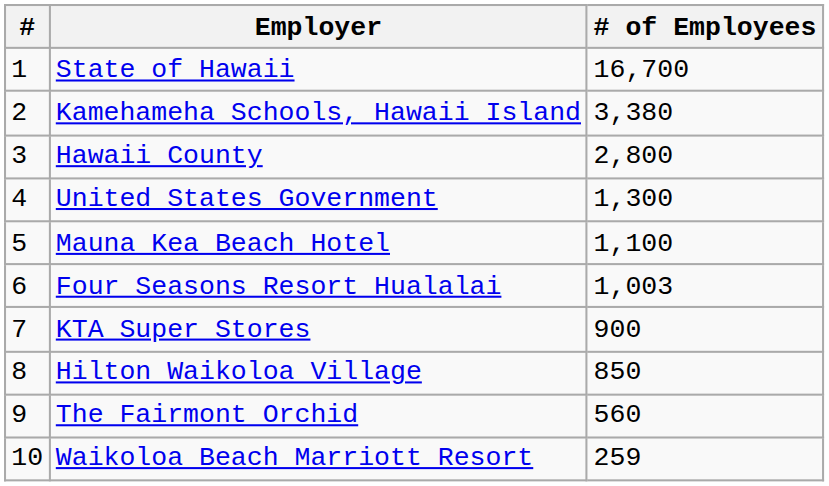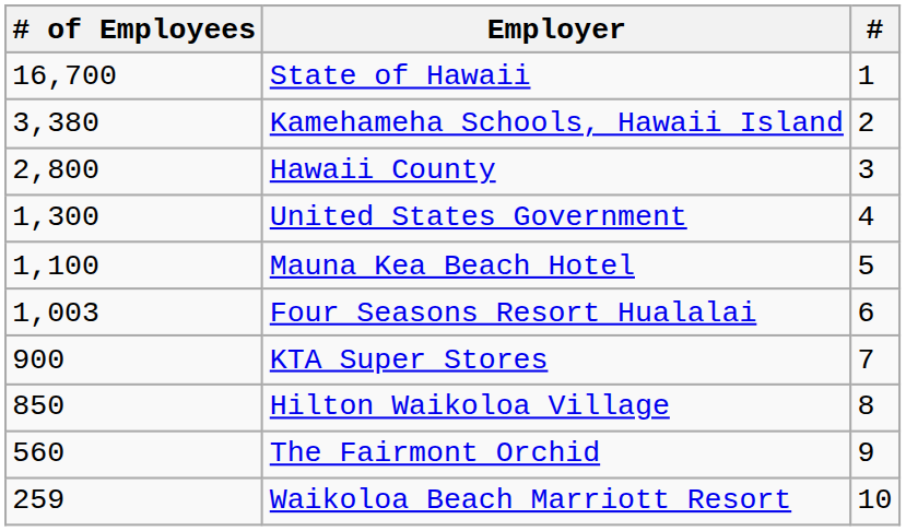 <table class="wikitable sortable" border="1">
 <tr>
+<th># of Employees</th>
+<th>Employer</th>
 <th>#</th>
-<th>Employer</th>
-<th># of Employees</th>
 </tr>
 <tr>
+<td>16,700</td>
+<td><a href='#'>State of Hawaii</a></td>
 <td>1</td>
-<td><a href='#'>State of Hawaii</a></td>
-<td>16,700</td>
 </tr>
 <tr>
+<td>3,380</td>
+<td><a href='#'>Kamehameha Schools, Hawaii Island</a></td>
 <td>2</td>
-<td><a href='#'>Kamehameha Schools, Hawaii Island</a></td>
-<td>3,380</td>
 </tr>
 <tr>
+<td>2,800</td>
+<td><a href='#'>Hawaii County</a></td>
 <td>3</td>
-<td><a href='#'>Hawaii County</a></td>
-<td>2,800</td>
 </tr>
 <tr>
+<td>1,300</td>
+<td><a href='#'>United States Government</a></td>
 <td>4</td>
-<td><a href='#'>United States Government</a></td>
-<td>1,300</td>
 </tr>
 <tr>
+<td>1,100</td>
+<td><a href='#'>Mauna Kea Beach Hotel</a></td>
 <td>5</td>
-<td><a href='#'>Mauna Kea Beach Hotel</a></td>
-<td>1,100</td>
 </tr>
 <tr>
+<td>1,003</td>
+<td><a href='#'>Four Seasons Resort Hualalai</a></td>
 <td>6</td>
-<td><a href='#'>Four Seasons Resort Hualalai</a></td>
-<td>1,003</td>
 </tr>
 <tr>
+<td>900</td>
+<td><a href='#'>KTA Super Stores</a></td>
 <td>7</td>
-<td><a href='#'>KTA Super Stores</a></td>
-<td>900</td>
 </tr>
 <tr>
+<td>850</td>
+<td><a href='#'>Hilton Waikoloa Village</a></td>
 <td>8</td>
-<td><a href='#'>Hilton Waikoloa Village</a></td>
-<td>850</td>
 </tr>
 <tr>
+<td>560</td>
+<td><a href='#'>The Fairmont Orchid</a></td>
 <td>9</td>
-<td><a href='#'>The Fairmont Orchid</a></td>
-<td>560</td>
 </tr>
 <tr>
+<td>259</td>
+<td><a href='#'>Waikoloa Beach Marriott Resort</a></td>
 <td>10</td>
-<td><a href='#'>Waikoloa Beach Marriott Resort</a></td>
-<td>259</td>
 </tr>
 </table>
